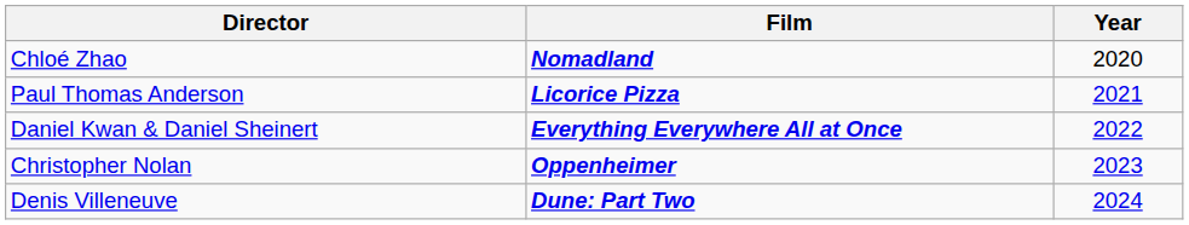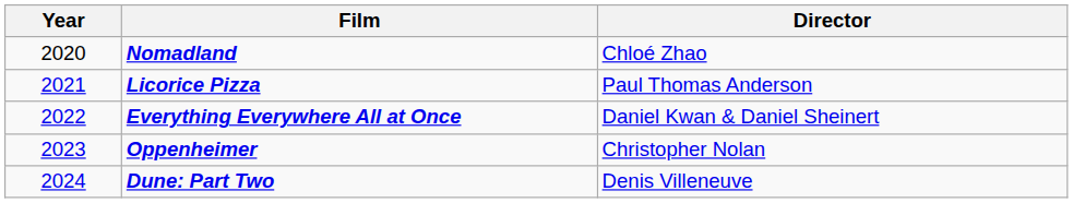 <table class="wikitable" width="95%" cellpadding="5">
 <tr>
+<th width="100"><strong>Year</strong></th>
+<th width="450"><strong>Film</strong></th>
 <th width="450"><strong>Director</strong></th>
-<th width="450"><strong>Film</strong></th>
-<th width="100"><strong>Year</strong></th>
 </tr>
 <tr>
+<td style="text-align:center;">2020</td>
+<td><strong><em><a href='#'>Nomadland</a></em></strong></td>
 <td><a href='#'>Chloé Zhao</a></td>
-<td><strong><em><a href='#'>Nomadland</a></em></strong></td>
-<td style="text-align:center;">2020</td>
 </tr>
 <tr>
+<td style="text-align:center;"><a href='#'>2021</a></td>
+<td><strong><em><a href='#'>Licorice Pizza</a></em></strong></td>
 <td><a href='#'>Paul Thomas Anderson</a></td>
-<td><strong><em><a href='#'>Licorice Pizza</a></em></strong></td>
-<td style="text-align:center;"><a href='#'>2021</a></td>
 </tr>
 <tr>
+<td style="text-align:center;"><a href='#'>2022</a></td>
+<td><strong><em><a href='#'>Everything Everywhere All at Once</a></em></strong></td>
 <td><a href='#'>Daniel Kwan & Daniel Sheinert</a></td>
-<td><strong><em><a href='#'>Everything Everywhere All at Once</a></em></strong></td>
-<td style="text-align:center;"><a href='#'>2022</a></td>
 </tr>
 <tr>
+<td style="text-align:center;"><a href='#'>2023</a></td>
+<td><strong><em><a href='#'>Oppenheimer</a></em></strong></td>
 <td><a href='#'>Christopher Nolan</a></td>
-<td><strong><em><a href='#'>Oppenheimer</a></em></strong></td>
-<td style="text-align:center;"><a href='#'>2023</a></td>
 </tr>
 <tr>
+<td style="text-align:center;"><a href='#'>2024</a></td>
+<td><strong><em><a href='#'>Dune: Part Two</a></em></strong></td>
 <td><a href='#'>Denis Villeneuve</a></td>
-<td><strong><em><a href='#'>Dune: Part Two</a></em></strong></td>
-<td style="text-align:center;"><a href='#'>2024</a></td>
 </tr>
 </table>
